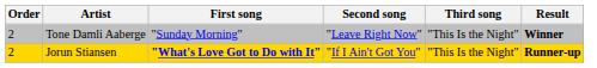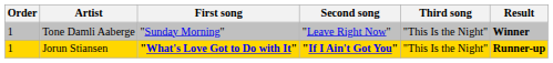 <table class=wikitable>
 <tr>
 <th>Order</th>
 <th>Artist</th>
 <th>First song</th>
 <th>Second song</th>
 <th>Third song</th>
 <th>Result</th>
 </tr>
 <tr style="background:silver;">
-<td>2</td>
+<td>1</td>
 <td>Tone Damli Aaberge</td>
 <td>"<a href='#'>Sunday Morning</a>"</td>
 <td>"<a href='#'>Leave Right Now</a>"</td>
 <td>"This Is the Night"</td>
 <td><strong>Winner</strong></td>
 </tr>
 <tr style="background:gold;">
-<td>2</td>
+<td>1</td>
 <td>Jorun Stiansen</td>
 <td><strong>"<a href='#'>What's Love Got to Do with It</a>"</strong></td>
-<td>"<a href='#'>If I Ain't Got You</a>"</td>
+<td><strong>"<a href='#'>If I Ain't Got You</a>"</strong></td>
 <td>"This Is the Night"</td>
 <td><strong>Runner-up</strong></td>
 </tr>
 </table>
